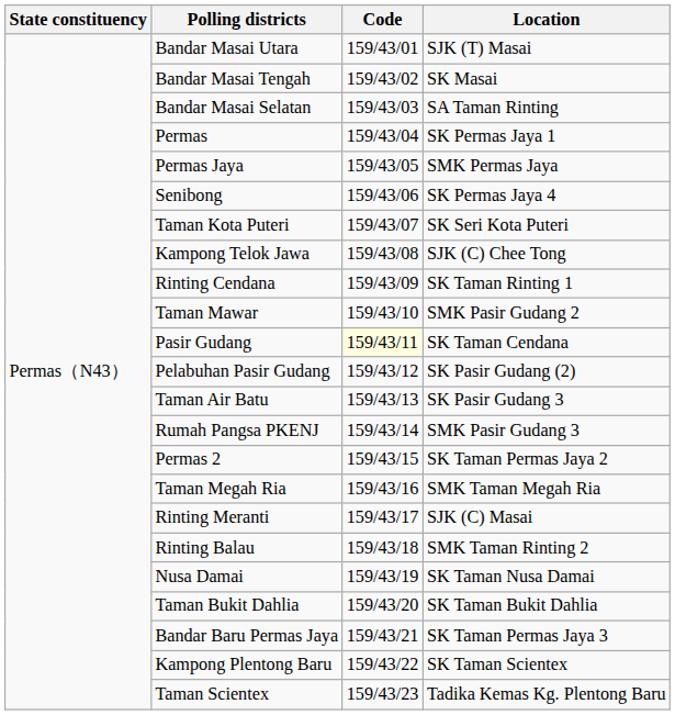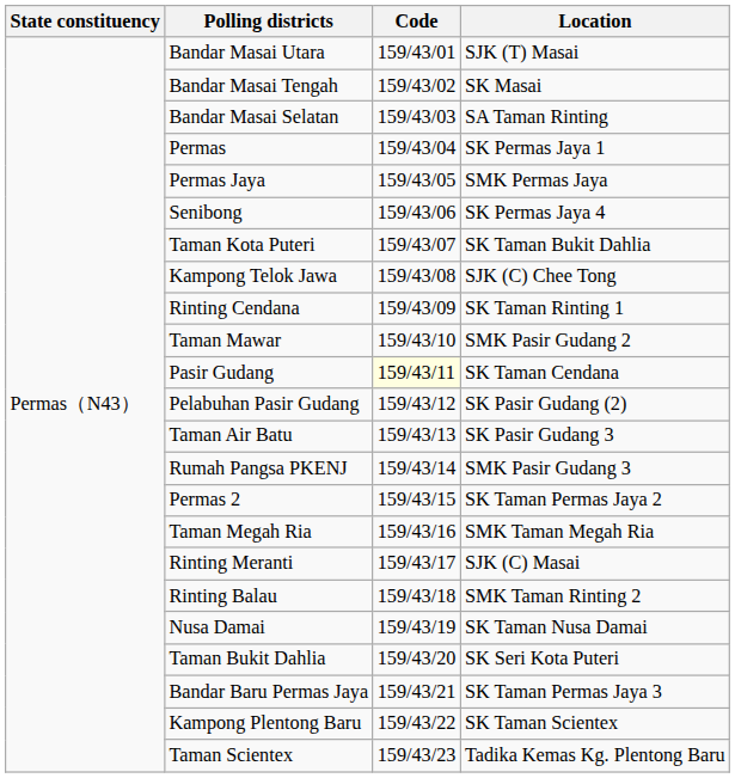 <table class="wikitable sortable mw-collapsible" style="white-space:nowrap;font-size:85%">
 <tr>
 <th>State constituency</th>
 <th>Polling districts</th>
 <th>Code</th>
 <th>Location</th>
 </tr>
 <tr>
 <td rowspan="23">Permas（N43）</td>
 <td>Bandar Masai Utara</td>
 <td>159/43/01</td>
 <td>SJK (T) Masai</td>
 </tr>
 <tr>
 <td>Bandar Masai Tengah</td>
 <td>159/43/02</td>
 <td>SK Masai</td>
 </tr>
 <tr>
 <td>Bandar Masai Selatan</td>
 <td>159/43/03</td>
 <td>SA Taman Rinting</td>
 </tr>
 <tr>
 <td>Permas</td>
 <td>159/43/04</td>
 <td>SK Permas Jaya 1</td>
 </tr>
 <tr>
 <td>Permas Jaya</td>
 <td>159/43/05</td>
 <td>SMK Permas Jaya</td>
 </tr>
 <tr>
 <td>Senibong</td>
 <td>159/43/06</td>
 <td>SK Permas Jaya 4</td>
 </tr>
 <tr>
 <td>Taman Kota Puteri</td>
 <td>159/43/07</td>
-<td>SK Seri Kota Puteri</td>
+<td>SK Taman Bukit Dahlia</td>
 </tr>
 <tr>
 <td>Kampong Telok Jawa</td>
 <td>159/43/08</td>
 <td>SJK (C) Chee Tong</td>
 </tr>
 <tr>
 <td>Rinting Cendana</td>
 <td>159/43/09</td>
 <td>SK Taman Rinting 1</td>
 </tr>
 <tr>
 <td>Taman Mawar</td>
 <td>159/43/10</td>
 <td>SMK Pasir Gudang 2</td>
 </tr>
 <tr>
 <td>Pasir Gudang</td>
 <td style="background: lightyellow;">159/43/11</td>
 <td>SK Taman Cendana</td>
 </tr>
 <tr>
 <td>Pelabuhan Pasir Gudang</td>
 <td>159/43/12</td>
 <td>SK Pasir Gudang (2)</td>
 </tr>
 <tr>
 <td>Taman Air Batu</td>
 <td>159/43/13</td>
 <td>SK Pasir Gudang 3</td>
 </tr>
 <tr>
 <td>Rumah Pangsa PKENJ</td>
 <td>159/43/14</td>
 <td>SMK Pasir Gudang 3</td>
 </tr>
 <tr>
 <td>Permas 2</td>
 <td>159/43/15</td>
 <td>SK Taman Permas Jaya 2</td>
 </tr>
 <tr>
 <td>Taman Megah Ria</td>
 <td>159/43/16</td>
 <td>SMK Taman Megah Ria</td>
 </tr>
 <tr>
 <td>Rinting Meranti</td>
 <td>159/43/17</td>
 <td>SJK (C) Masai</td>
 </tr>
 <tr>
 <td>Rinting Balau</td>
 <td>159/43/18</td>
 <td>SMK Taman Rinting 2</td>
 </tr>
 <tr>
 <td>Nusa Damai</td>
 <td>159/43/19</td>
 <td>SK Taman Nusa Damai</td>
 </tr>
 <tr>
 <td>Taman Bukit Dahlia</td>
 <td>159/43/20</td>
-<td>SK Taman Bukit Dahlia</td>
+<td>SK Seri Kota Puteri</td>
 </tr>
 <tr>
 <td>Bandar Baru Permas Jaya</td>
 <td>159/43/21</td>
 <td>SK Taman Permas Jaya 3</td>
 </tr>
 <tr>
 <td>Kampong Plentong Baru</td>
 <td>159/43/22</td>
 <td>SK Taman Scientex</td>
 </tr>
 <tr>
 <td>Taman Scientex</td>
 <td>159/43/23</td>
 <td>Tadika Kemas Kg. Plentong Baru</td>
 </tr>
 </table>
